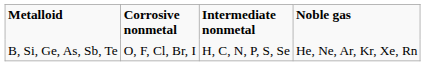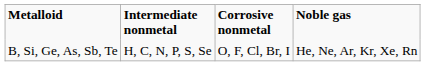 <table class="wikitable floatright" style="margin-left: 0.5em;">
 <tr>
 <td style="border-bottom: none; vertical-align: text-top"><strong>Metalloid</strong></td>
+<td style="border-bottom: none"><strong>Intermediate<br>nonmetal</strong></td>
 <td style="border-bottom: none"><strong>Corrosive<br>nonmetal</strong></td>
-<td style="border-bottom: none"><strong>Intermediate<br>nonmetal</strong></td>
 <td style="border-bottom: none; vertical-align: text-top"><strong>Noble gas</strong></td>
 </tr>
 <tr>
 <td style="border-top:none">B, Si, Ge, As, Sb, Te</td>
+<td style="border-top:none">H, C, N, P, S, Se</td>
 <td style="border-top:none">O, F, Cl, Br, I</td>
-<td style="border-top:none">H, C, N, P, S, Se</td>
 <td style="border-top:none">He, Ne, Ar, Kr, Xe, Rn</td>
 </tr>
 </table>
